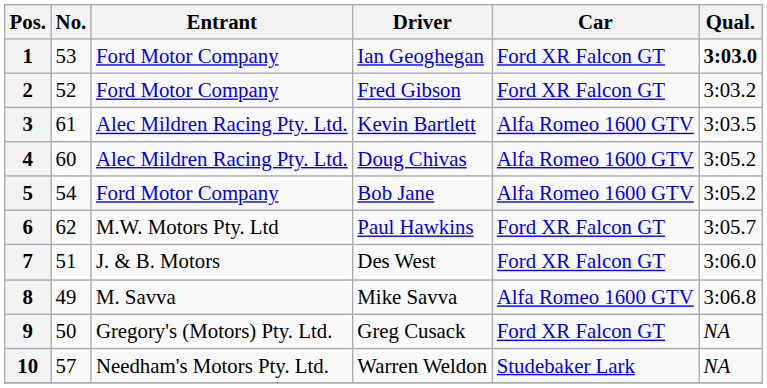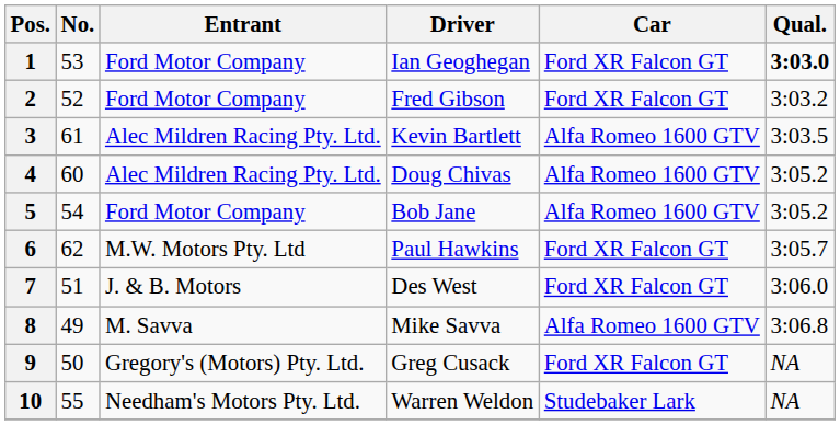 <table class="wikitable sortable" style="font-size: 95%;">
 <tr>
 <th>Pos.</th>
 <th>No.</th>
 <th>Entrant</th>
 <th>Driver</th>
 <th>Car</th>
 <th>Qual.</th>
 </tr>
 <tr>
 <th>1</th>
 <td>53</td>
 <td><a href='#'>Ford Motor Company</a></td>
 <td> <a href='#'>Ian Geoghegan</a></td>
 <td><a href='#'>Ford XR Falcon GT</a></td>
 <td><strong>3:03.0</strong></td>
 </tr>
 <tr>
 <th>2</th>
 <td>52</td>
 <td><a href='#'>Ford Motor Company</a></td>
 <td> <a href='#'>Fred Gibson</a></td>
 <td><a href='#'>Ford XR Falcon GT</a></td>
 <td>3:03.2</td>
 </tr>
 <tr>
 <th>3</th>
 <td>61</td>
 <td><a href='#'>Alec Mildren Racing Pty. Ltd.</a></td>
 <td> <a href='#'>Kevin Bartlett</a></td>
 <td><a href='#'>Alfa Romeo 1600 GTV</a></td>
 <td>3:03.5</td>
 </tr>
 <tr>
 <th>4</th>
 <td>60</td>
 <td><a href='#'>Alec Mildren Racing Pty. Ltd.</a></td>
 <td> <a href='#'>Doug Chivas</a></td>
 <td><a href='#'>Alfa Romeo 1600 GTV</a></td>
 <td>3:05.2</td>
 </tr>
 <tr>
 <th>5</th>
 <td>54</td>
 <td><a href='#'>Ford Motor Company</a></td>
 <td> <a href='#'>Bob Jane</a></td>
 <td><a href='#'>Alfa Romeo 1600 GTV</a></td>
 <td>3:05.2</td>
 </tr>
 <tr>
 <th>6</th>
 <td>62</td>
 <td>M.W. Motors Pty. Ltd</td>
 <td> <a href='#'>Paul Hawkins</a></td>
 <td><a href='#'>Ford XR Falcon GT</a></td>
 <td>3:05.7</td>
 </tr>
 <tr>
 <th>7</th>
 <td>51</td>
 <td>J. & B. Motors</td>
 <td> Des West</td>
 <td><a href='#'>Ford XR Falcon GT</a></td>
 <td>3:06.0</td>
 </tr>
 <tr>
 <th>8</th>
 <td>49</td>
 <td>M. Savva</td>
 <td> Mike Savva</td>
 <td><a href='#'>Alfa Romeo 1600 GTV</a></td>
 <td>3:06.8</td>
 </tr>
 <tr>
 <th>9</th>
 <td>50</td>
 <td>Gregory's (Motors) Pty. Ltd.</td>
 <td> Greg Cusack</td>
 <td><a href='#'>Ford XR Falcon GT</a></td>
 <td><em>NA</em></td>
 </tr>
 <tr>
 <th>10</th>
-<td>57</td>
+<td>55</td>
 <td>Needham's Motors Pty. Ltd.</td>
 <td> Warren Weldon</td>
 <td><a href='#'>Studebaker Lark</a></td>
 <td><em>NA</em></td>
 </tr>
 <tr>
 </tr>
 </table>
